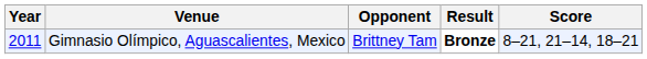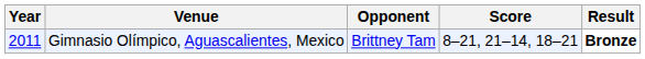 <table class="sortable wikitable" style="font-size: 90%;">
 <tr>
 <th>Year</th>
 <th>Venue</th>
 <th>Opponent</th>
+<th>Score</th>
 <th>Result</th>
-<th>Score</th>
 </tr>
 <tr style="background:#ECF2FF">
 <td align="center"><a href='#'>2011</a></td>
 <td align="left">Gimnasio Olímpico, <a href='#'>Aguascalientes</a>, Mexico</td>
 <td align="left"> <a href='#'>Brittney Tam</a></td>
+<td align="left">8–21, 21–14, 18–21</td>
 <td style="text-align:left; background:white"> <strong>Bronze</strong></td>
-<td align="left">8–21, 21–14, 18–21</td>
 </tr>
 </table>
